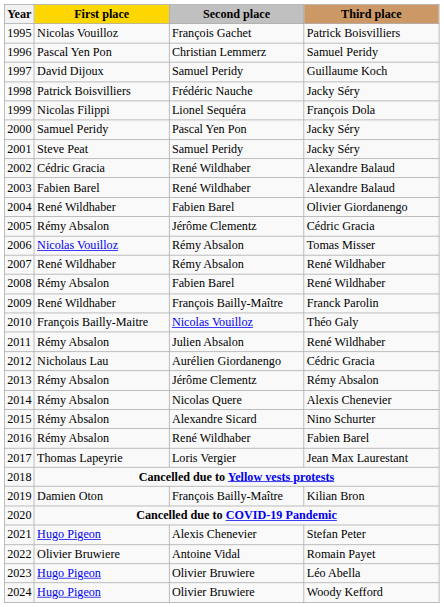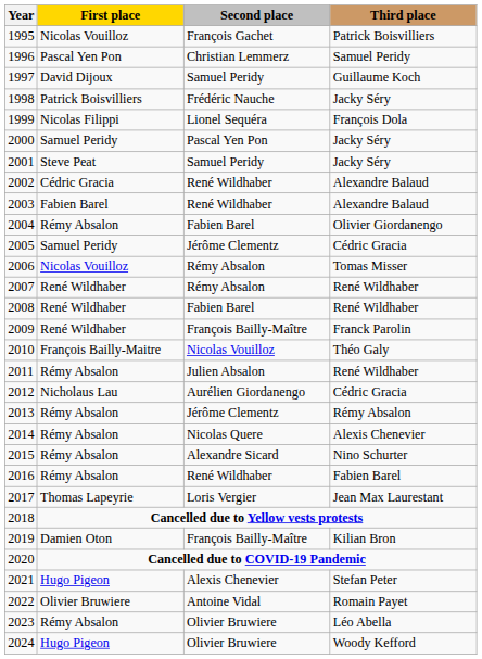 <table class="wikitable">
 <tr>
 <th>Year</th>
 <th colspan="1" scope="col" style="width:170px; background: gold;">First place</th>
 <th colspan="1" scope="col" style="width:170px; background: silver;">Second place</th>
 <th colspan="1" scope="col" style="width:170px; background: #cc9966;">Third place</th>
 </tr>
 <tr>
 <td>1995</td>
 <td> Nicolas Vouilloz</td>
 <td> François Gachet</td>
 <td> Patrick Boisvilliers</td>
 </tr>
 <tr>
 <td>1996</td>
 <td> Pascal Yen Pon</td>
 <td> Christian Lemmerz</td>
 <td> Samuel Peridy</td>
 </tr>
 <tr>
 <td>1997</td>
 <td> David Dijoux</td>
 <td> Samuel Peridy</td>
 <td> Guillaume Koch</td>
 </tr>
 <tr>
 <td>1998</td>
 <td> Patrick Boisvilliers</td>
 <td> Frédéric Nauche</td>
 <td> Jacky Séry</td>
 </tr>
 <tr>
 <td>1999</td>
 <td> Nicolas Filippi</td>
 <td> Lionel Sequéra</td>
 <td> François Dola</td>
 </tr>
 <tr>
 <td>2000</td>
 <td> Samuel Peridy</td>
 <td> Pascal Yen Pon</td>
 <td> Jacky Séry</td>
 </tr>
 <tr>
 <td>2001</td>
 <td> Steve Peat</td>
 <td> Samuel Peridy</td>
 <td> Jacky Séry</td>
 </tr>
 <tr>
 <td>2002</td>
 <td> Cédric Gracia</td>
 <td> René Wildhaber</td>
 <td> Alexandre Balaud</td>
 </tr>
 <tr>
 <td>2003</td>
 <td> Fabien Barel</td>
 <td> René Wildhaber</td>
 <td> Alexandre Balaud</td>
 </tr>
 <tr>
 <td>2004</td>
-<td> René Wildhaber</td>
+<td> Rémy Absalon</td>
 <td> Fabien Barel</td>
 <td> Olivier Giordanengo</td>
 </tr>
 <tr>
 <td>2005</td>
-<td> Rémy Absalon</td>
+<td> Samuel Peridy</td>
 <td> Jérôme Clementz</td>
 <td> Cédric Gracia</td>
 </tr>
 <tr>
 <td>2006</td>
 <td> <a href='#'>Nicolas Vouilloz</a></td>
 <td> Rémy Absalon</td>
 <td> Tomas Misser</td>
 </tr>
 <tr>
 <td>2007</td>
 <td> René Wildhaber</td>
 <td> Rémy Absalon</td>
 <td> René Wildhaber</td>
 </tr>
 <tr>
 <td>2008</td>
-<td> Rémy Absalon</td>
+<td> René Wildhaber</td>
 <td> Fabien Barel</td>
 <td> René Wildhaber</td>
 </tr>
 <tr>
 <td>2009</td>
 <td> René Wildhaber</td>
 <td> François Bailly-Maître</td>
 <td> Franck Parolin</td>
 </tr>
 <tr>
 <td>2010</td>
 <td> François Bailly-Maitre</td>
 <td> <a href='#'>Nicolas Vouilloz</a></td>
 <td> Théo Galy</td>
 </tr>
 <tr>
 <td>2011</td>
 <td> Rémy Absalon</td>
 <td> Julien Absalon</td>
 <td> René Wildhaber</td>
 </tr>
 <tr>
 <td>2012</td>
 <td> Nicholaus Lau</td>
 <td> Aurélien Giordanengo</td>
 <td> Cédric Gracia</td>
 </tr>
 <tr>
 <td>2013</td>
 <td> Rémy Absalon</td>
 <td> Jérôme Clementz</td>
 <td> Rémy Absalon</td>
 </tr>
 <tr>
 <td>2014</td>
 <td> Rémy Absalon</td>
 <td> Nicolas Quere</td>
 <td> Alexis Chenevier</td>
 </tr>
 <tr>
 <td>2015</td>
 <td> Rémy Absalon</td>
 <td> Alexandre Sicard</td>
 <td> Nino Schurter</td>
 </tr>
 <tr>
 <td>2016</td>
 <td> Rémy Absalon</td>
 <td> René Wildhaber</td>
 <td> Fabien Barel</td>
 </tr>
 <tr>
 <td>2017</td>
 <td> Thomas Lapeyrie</td>
 <td> Loris Vergier</td>
 <td> Jean Max Laurestant</td>
 </tr>
 <tr>
 <td>2018</td>
 <td colspan="3" align="center"><strong>Cancelled due to <a href='#'>Yellow vests protests</a></strong></td>
 </tr>
 <tr>
 <td>2019</td>
 <td> Damien Oton</td>
 <td> François Bailly-Maître</td>
 <td> Kilian Bron</td>
 </tr>
 <tr>
 <td>2020</td>
 <td colspan="3" align="center"><strong>Cancelled due to <a href='#'>COVID-19 Pandemic</a></strong></td>
 </tr>
 <tr>
 <td>2021</td>
 <td> <a href='#'>Hugo Pigeon</a></td>
 <td> Alexis Chenevier</td>
 <td> Stefan Peter</td>
 </tr>
 <tr>
 <td>2022</td>
 <td> Olivier Bruwiere</td>
 <td> Antoine Vidal</td>
 <td> Romain Payet</td>
 </tr>
 <tr>
 <td>2023</td>
-<td> <a href='#'>Hugo Pigeon</a></td>
+<td> Rémy Absalon</td>
 <td> Olivier Bruwiere</td>
 <td> Léo Abella</td>
 </tr>
 <tr>
 <td>2024</td>
 <td> <a href='#'>Hugo Pigeon</a></td>
 <td> Olivier Bruwiere</td>
 <td> Woody Kefford</td>
 </tr>
 </table>
